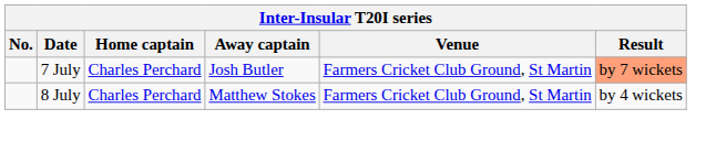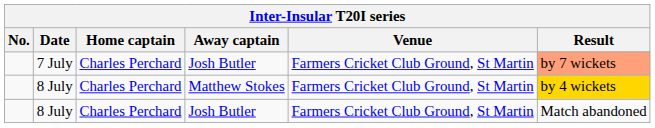 <table class="wikitable">
 <tr>
 <th colspan="6"><a href='#'>Inter-Insular</a> T20I series</th>
 </tr>
 <tr>
 <th>No.</th>
 <th>Date</th>
 <th>Home captain</th>
 <th>Away captain</th>
 <th>Venue</th>
 <th>Result</th>
 </tr>
 <tr>
 <td></td>
 <td>7 July</td>
 <td><a href='#'>Charles Perchard</a></td>
 <td><a href='#'>Josh Butler</a></td>
 <td><a href='#'>Farmers Cricket Club Ground</a>, <a href='#'>St Martin</a></td>
 <td style="background: lightsalmon;"> by 7 wickets</td>
 </tr>
 <tr>
 <td></td>
 <td>8 July</td>
 <td><a href='#'>Charles Perchard</a></td>
 <td><a href='#'>Matthew Stokes</a></td>
 <td><a href='#'>Farmers Cricket Club Ground</a>, <a href='#'>St Martin</a></td>
-<td> by 4 wickets</td>
+<td style="background: gold;"> by 4 wickets</td>
+</tr>
+<tr>
+<td></td>
+<td>8 July</td>
+<td><a href='#'>Charles Perchard</a></td>
+<td><a href='#'>Josh Butler</a></td>
+<td><a href='#'>Farmers Cricket Club Ground</a>, <a href='#'>St Martin</a></td>
+<td>Match abandoned</td>
 </tr>
 </table>
